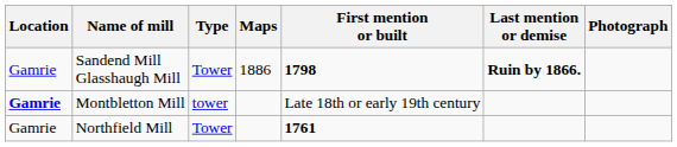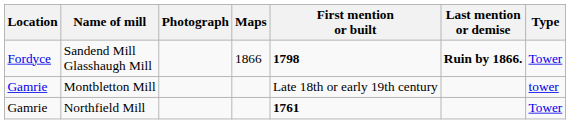 <table class="wikitable">
 <tr>
 <th>Location</th>
 <th>Name of mill</th>
-<th>Type</th>
+<th>Photograph</th>
 <th>Maps</th>
 <th>First mention<br>or built</th>
 <th>Last mention<br> or demise</th>
-<th>Photograph</th>
+<th>Type</th>
+</tr>
+<tr>
+<td><a href='#'>Fordyce</a></td>
+<td>Sandend Mill<br>Glasshaugh Mill<br></td>
+<td></td>
+<td>1866</td>
+<td><strong>1798</strong></td>
+<td><strong>Ruin by 1866.</strong></td>
+<td><a href='#'>Tower</a></td>
 </tr>
 <tr>
 <td><a href='#'>Gamrie</a></td>
-<td>Sandend Mill<br>Glasshaugh Mill<br></td>
-<td><a href='#'>Tower</a></td>
-<td>1886</td>
-<td><strong>1798</strong></td>
-<td><strong>Ruin by 1866.</strong></td>
+<td>Montbletton Mill<br></td>
 <td></td>
-</tr>
-<tr>
-<td><strong><a href='#'>Gamrie</a></strong></td>
-<td>Montbletton Mill<br></td>
-<td><a href='#'>tower</a></td>
 <td></td>
 <td>Late 18th or early 19th century</td>
 <td></td>
-<td></td>
+<td><a href='#'>tower</a></td>
 </tr>
 <tr>
 <td>Gamrie</td>
 <td>Northfield Mill<br></td>
-<td><a href='#'>Tower</a></td>
+<td></td>
 <td></td>
 <td><strong>1761</strong></td>
 <td></td>
-<td></td>
+<td><a href='#'>Tower</a></td>
 </tr>
 </table>
